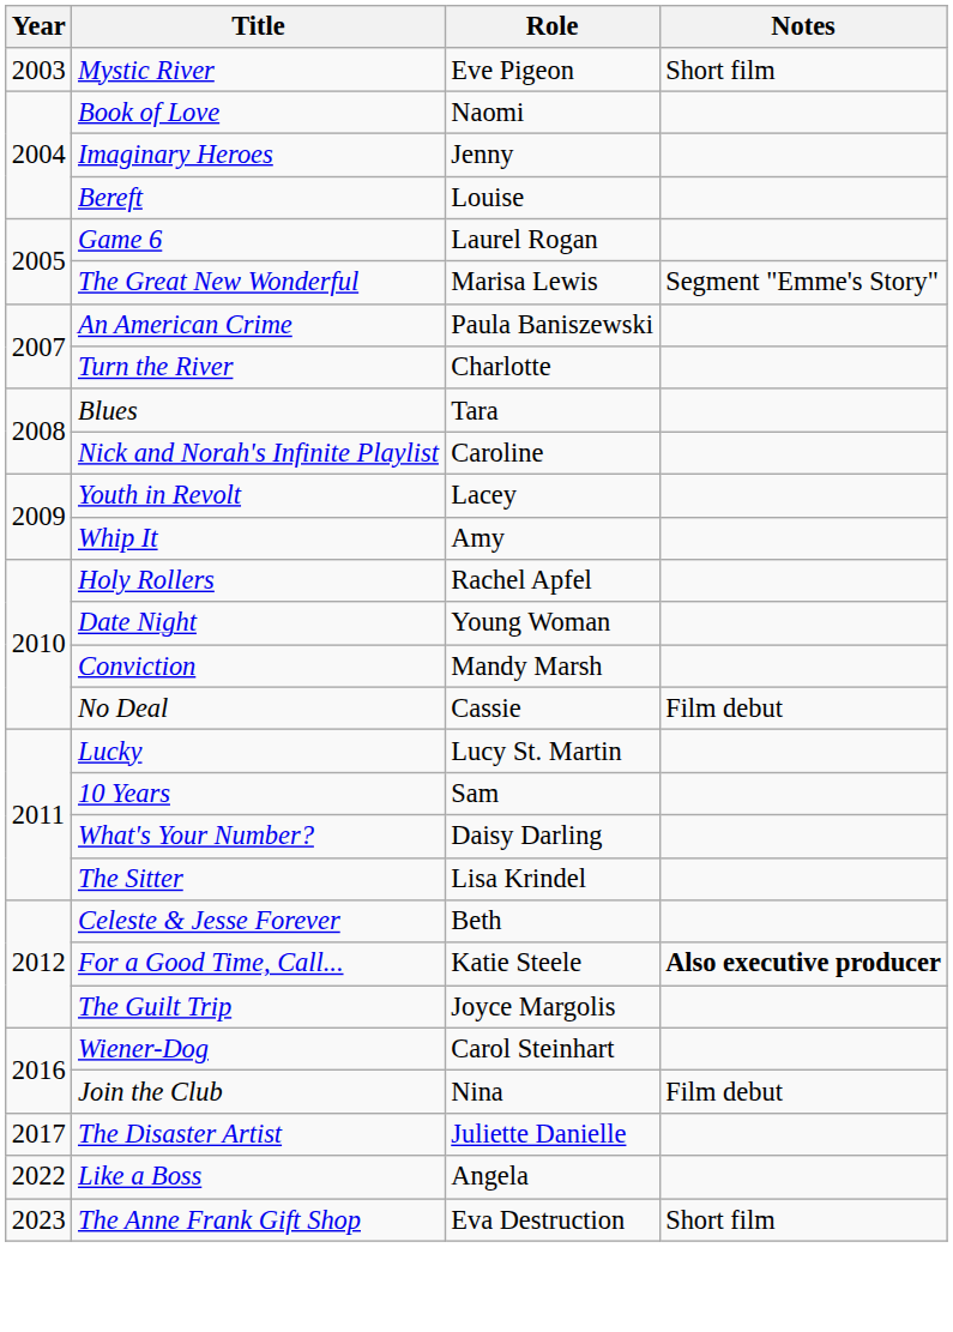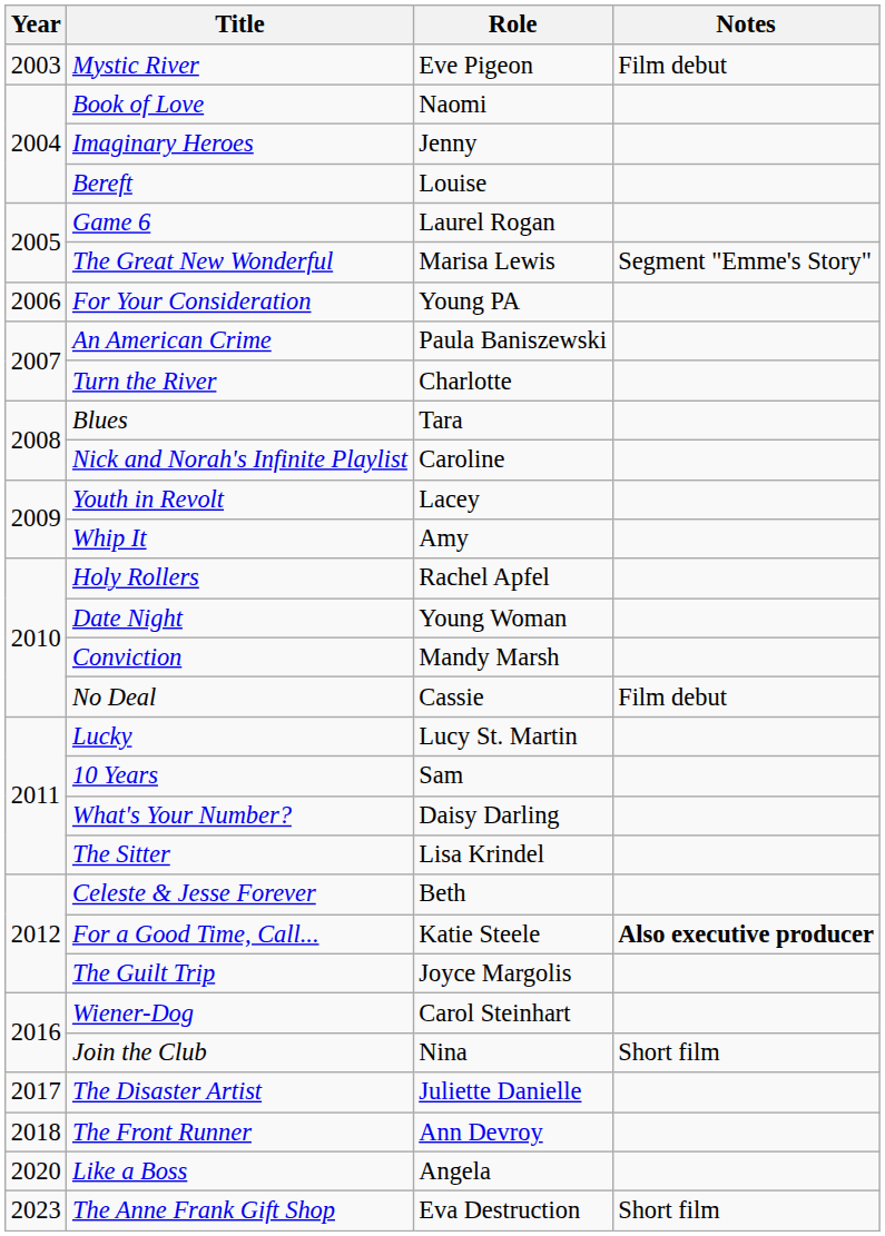 <table class="wikitable">
 <tr>
 <th>Year</th>
 <th>Title</th>
 <th>Role</th>
 <th>Notes</th>
 </tr>
 <tr>
 <td>2003</td>
 <td><em><a href='#'>Mystic River</a></em></td>
 <td>Eve Pigeon</td>
-<td>Short film</td>
+<td>Film debut</td>
 </tr>
 <tr>
 <td rowspan="3">2004</td>
 <td><em><a href='#'>Book of Love</a></em></td>
 <td>Naomi</td>
 <td></td>
 </tr>
 <tr>
 <td><em><a href='#'>Imaginary Heroes</a></em></td>
 <td>Jenny</td>
 <td></td>
 </tr>
 <tr>
 <td><em><a href='#'>Bereft</a></em></td>
 <td>Louise</td>
 <td></td>
 </tr>
 <tr>
 <td rowspan="2">2005</td>
 <td><em><a href='#'>Game 6</a></em></td>
 <td>Laurel Rogan</td>
 <td></td>
 </tr>
 <tr>
 <td><em><a href='#'>The Great New Wonderful</a></em></td>
 <td>Marisa Lewis</td>
 <td>Segment "Emme's Story"</td>
+</tr>
+<tr>
+<td>2006</td>
+<td><em><a href='#'>For Your Consideration</a></em></td>
+<td>Young PA</td>
+<td></td>
 </tr>
 <tr>
 <td rowspan="2">2007</td>
 <td><em><a href='#'>An American Crime</a></em></td>
 <td>Paula Baniszewski</td>
 <td></td>
 </tr>
 <tr>
 <td><em><a href='#'>Turn the River</a></em></td>
 <td>Charlotte</td>
 <td></td>
 </tr>
 <tr>
 <td rowspan="2">2008</td>
 <td><em>Blues</em></td>
 <td>Tara</td>
 <td></td>
 </tr>
 <tr>
 <td><em><a href='#'>Nick and Norah's Infinite Playlist</a></em></td>
 <td>Caroline</td>
 <td></td>
 </tr>
 <tr>
 <td rowspan="2">2009</td>
 <td><em><a href='#'>Youth in Revolt</a></em></td>
 <td>Lacey</td>
 <td></td>
 </tr>
 <tr>
 <td><em><a href='#'>Whip It</a></em></td>
 <td>Amy</td>
 <td></td>
 </tr>
 <tr>
 <td rowspan="4">2010</td>
 <td><em><a href='#'>Holy Rollers</a></em></td>
 <td>Rachel Apfel</td>
 <td></td>
 </tr>
 <tr>
 <td><em><a href='#'>Date Night</a></em></td>
 <td>Young Woman</td>
 <td></td>
 </tr>
 <tr>
 <td><em><a href='#'>Conviction</a></em></td>
 <td>Mandy Marsh</td>
 <td></td>
 </tr>
 <tr>
 <td><em>No Deal</em></td>
 <td>Cassie</td>
 <td>Film debut</td>
 </tr>
 <tr>
 <td rowspan="4">2011</td>
 <td><em><a href='#'>Lucky</a></em></td>
 <td>Lucy St. Martin</td>
 <td></td>
 </tr>
 <tr>
 <td><em><a href='#'>10 Years</a></em></td>
 <td>Sam</td>
 <td></td>
 </tr>
 <tr>
 <td><em><a href='#'>What's Your Number?</a></em></td>
 <td>Daisy Darling</td>
 <td></td>
 </tr>
 <tr>
 <td><em><a href='#'>The Sitter</a></em></td>
 <td>Lisa Krindel</td>
 <td></td>
 </tr>
 <tr>
 <td rowspan="3">2012</td>
 <td><em><a href='#'>Celeste & Jesse Forever</a></em></td>
 <td>Beth</td>
 <td></td>
 </tr>
 <tr>
 <td><em><a href='#'>For a Good Time, Call...</a></em></td>
 <td>Katie Steele</td>
 <td><strong>Also executive producer</strong></td>
 </tr>
 <tr>
 <td><em><a href='#'>The Guilt Trip</a></em></td>
 <td>Joyce Margolis</td>
 <td></td>
 </tr>
 <tr>
 <td rowspan="2">2016</td>
 <td><em><a href='#'>Wiener-Dog</a></em></td>
 <td>Carol Steinhart</td>
 <td></td>
 </tr>
 <tr>
 <td><em>Join the Club</em></td>
 <td>Nina</td>
-<td>Film debut</td>
+<td>Short film</td>
 </tr>
 <tr>
 <td>2017</td>
 <td><em><a href='#'>The Disaster Artist</a></em></td>
 <td><a href='#'>Juliette Danielle</a></td>
 <td></td>
 </tr>
 <tr>
-<td>2022</td>
+<td>2018</td>
+<td><em><a href='#'>The Front Runner</a></em></td>
+<td><a href='#'>Ann Devroy</a></td>
+<td></td>
+</tr>
+<tr>
+<td>2020</td>
 <td><em><a href='#'>Like a Boss</a></em></td>
 <td>Angela</td>
 <td></td>
 </tr>
 <tr>
 <td>2023</td>
 <td><em><a href='#'>The Anne Frank Gift Shop</a></em></td>
 <td>Eva Destruction</td>
 <td>Short film</td>
 </tr>
 </table>
